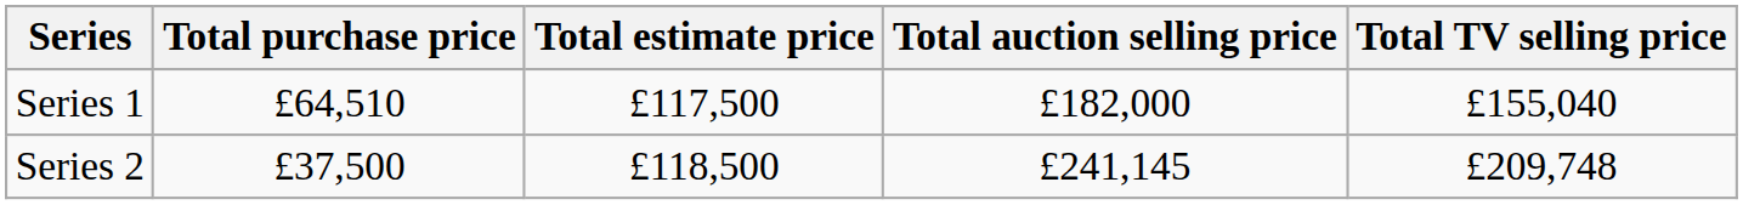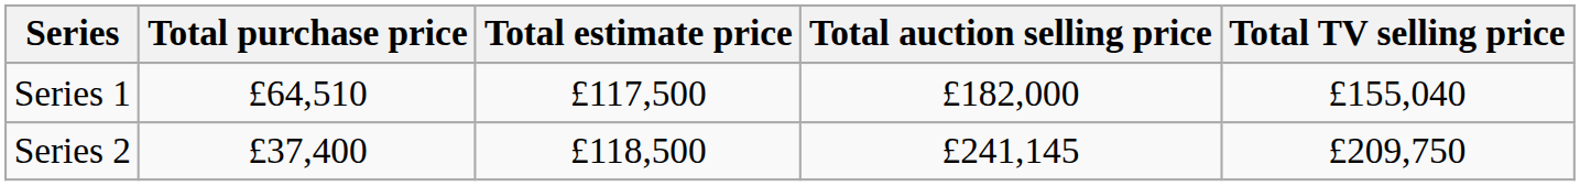 <table class="wikitable" style="text-align:center">
 <tr>
 <th>Series</th>
 <th>Total purchase price</th>
 <th>Total estimate price</th>
 <th>Total auction selling price</th>
 <th>Total TV selling price</th>
 </tr>
 <tr>
 <td>Series 1</td>
 <td>£64,510</td>
 <td>£117,500</td>
 <td>£182,000</td>
 <td>£155,040</td>
 </tr>
 <tr>
 <td>Series 2</td>
-<td>£37,500</td>
+<td>£37,400</td>
 <td>£118,500</td>
 <td>£241,145</td>
-<td>£209,748</td>
+<td>£209,750</td>
 </tr>
 </table>
